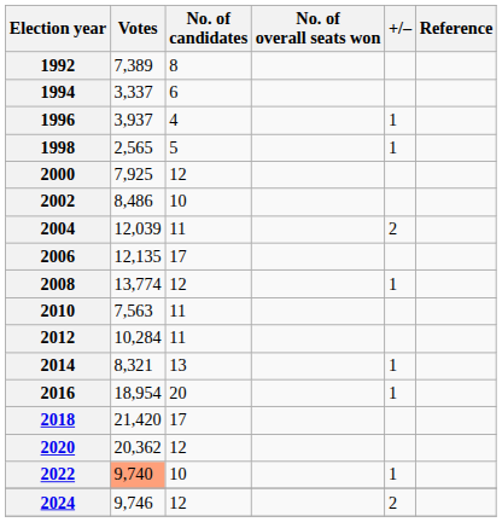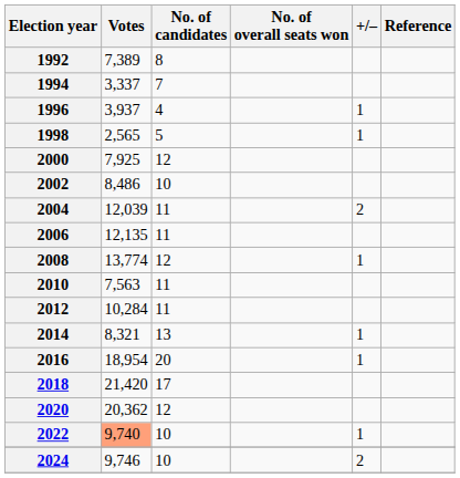 <table class=wikitable>
 <tr>
 <th>Election year</th>
 <th>Votes</th>
 <th>No. of<br>candidates</th>
 <th>No. of<br>overall seats won</th>
 <th>+/–</th>
 <th>Reference</th>
 </tr>
 <tr>
 <th>1992</th>
 <td>7,389</td>
 <td>8</td>
 <td></td>
 <td></td>
 <td></td>
 </tr>
 <tr>
 <th>1994</th>
 <td>3,337</td>
-<td>6</td>
+<td>7</td>
 <td></td>
 <td></td>
 <td></td>
 </tr>
 <tr>
 <th>1996</th>
 <td>3,937</td>
 <td>4</td>
 <td></td>
 <td> 1</td>
 <td></td>
 </tr>
 <tr>
 <th>1998</th>
 <td>2,565</td>
 <td>5</td>
 <td></td>
 <td> 1</td>
 <td></td>
 </tr>
 <tr>
 <th>2000</th>
 <td>7,925</td>
 <td>12</td>
 <td></td>
 <td></td>
 <td></td>
 </tr>
 <tr>
 <th>2002</th>
 <td>8,486</td>
 <td>10</td>
 <td></td>
 <td></td>
 <td></td>
 </tr>
 <tr>
 <th>2004</th>
 <td>12,039</td>
 <td>11</td>
 <td></td>
 <td> 2</td>
 <td></td>
 </tr>
 <tr>
 <th>2006</th>
 <td>12,135</td>
-<td>17</td>
+<td>11</td>
 <td></td>
 <td></td>
 <td></td>
 </tr>
 <tr>
 <th>2008</th>
 <td>13,774</td>
 <td>12</td>
 <td></td>
 <td> 1</td>
 <td></td>
 </tr>
 <tr>
 <th>2010</th>
 <td>7,563</td>
 <td>11</td>
 <td></td>
 <td></td>
 <td></td>
 </tr>
 <tr>
 <th>2012</th>
 <td>10,284</td>
 <td>11</td>
 <td></td>
 <td></td>
 <td></td>
 </tr>
 <tr>
 <th>2014</th>
 <td>8,321</td>
 <td>13</td>
 <td></td>
 <td> 1</td>
 <td></td>
 </tr>
 <tr>
 <th>2016</th>
 <td>18,954</td>
 <td>20</td>
 <td></td>
 <td> 1</td>
 <td></td>
 </tr>
 <tr>
 <th><a href='#'>2018</a></th>
 <td>21,420</td>
 <td>17</td>
 <td></td>
 <td></td>
 <td></td>
 </tr>
 <tr>
 <th><a href='#'>2020</a></th>
 <td>20,362</td>
 <td>12</td>
 <td></td>
 <td></td>
 <td></td>
 </tr>
 <tr>
 <th><a href='#'>2022</a></th>
 <td style="background: lightsalmon;">9,740</td>
 <td>10</td>
 <td></td>
 <td> 1</td>
 <td></td>
 </tr>
 <tr>
 </tr>
 <tr>
 <th><a href='#'>2024</a></th>
 <td>9,746</td>
-<td>12</td>
+<td>10</td>
 <td></td>
 <td> 2</td>
 <td></td>
 </tr>
 <tr>
 </tr>
 </table>
